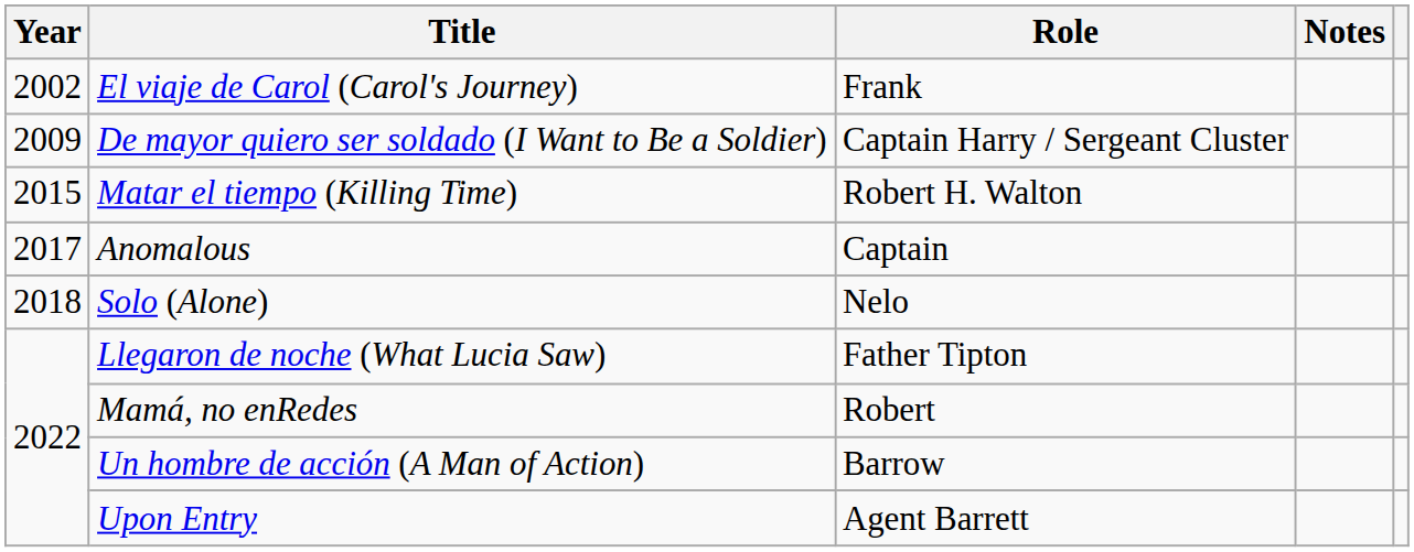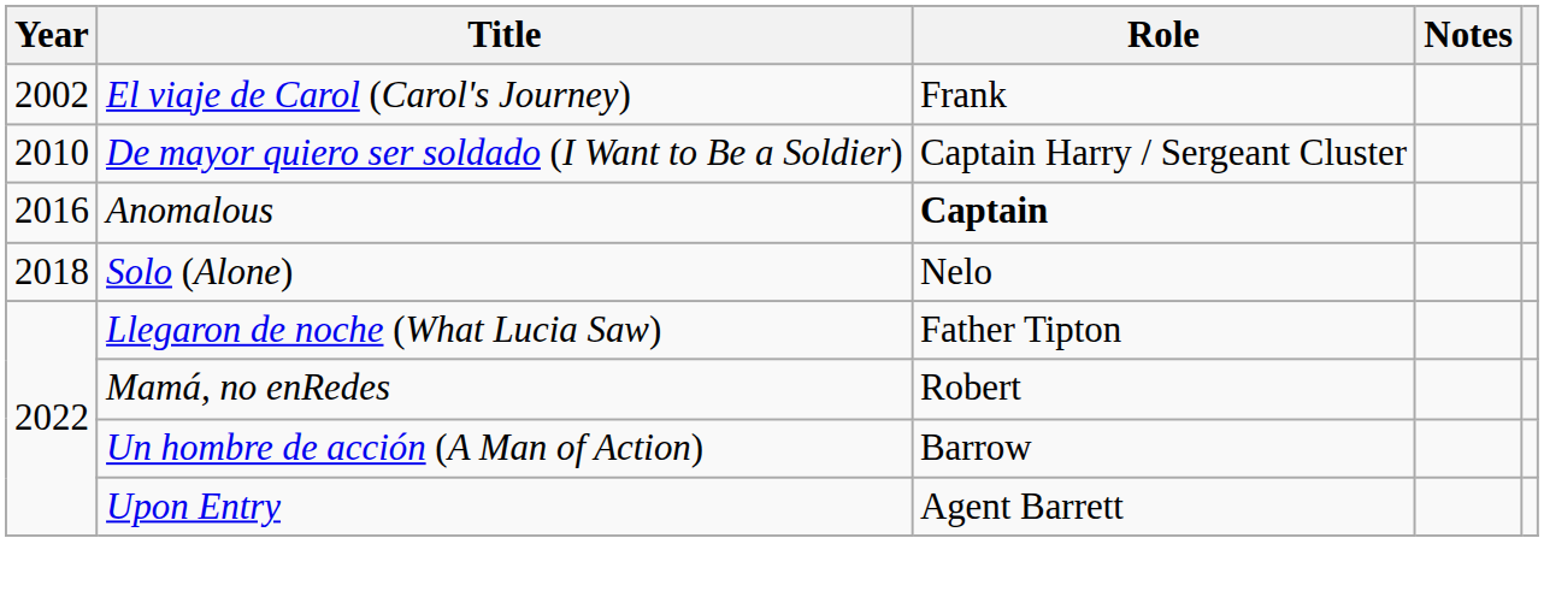 <table class="wikitable sortable">
 <tr>
 <th>Year</th>
 <th>Title</th>
 <th>Role</th>
 <th class="unsortable">Notes</th>
 <th></th>
 </tr>
 <tr>
 <td align = "center">2002</td>
 <td><em><a href='#'>El viaje de Carol</a></em> (<em>Carol's Journey</em>)</td>
 <td>Frank</td>
 <td></td>
 <td align = "center"></td>
 </tr>
 <tr>
-<td align = "center">2009</td>
+<td align = "center">2010</td>
 <td><em><a href='#'>De mayor quiero ser soldado</a></em> (<em>I Want to Be a Soldier</em>)</td>
 <td>Captain Harry / Sergeant Cluster</td>
 <td></td>
 <td align = "center"></td>
 </tr>
 <tr>
-<td align = "center">2015</td>
-<td><em><a href='#'>Matar el tiempo</a></em> (<em>Killing Time</em>)</td>
-<td>Robert H. Walton</td>
-<td></td>
-<td align = "center"></td>
-</tr>
-<tr>
-<td align = "center">2017</td>
+<td align = "center">2016</td>
 <td><em>Anomalous</em></td>
-<td>Captain</td>
+<td><strong>Captain</strong></td>
 <td></td>
 <td align = "center"></td>
 </tr>
 <tr>
 <td align = "center">2018</td>
 <td><em><a href='#'>Solo</a></em> (<em>Alone</em>)</td>
 <td>Nelo</td>
 <td></td>
 <td align = "center"></td>
 </tr>
 <tr>
 <td rowspan = "4" align = "center">2022</td>
 <td><em><a href='#'>Llegaron de noche</a></em> (<em>What Lucia Saw</em>)</td>
 <td>Father Tipton</td>
 <td></td>
 <td align = "center"></td>
 </tr>
 <tr>
 <td><em>Mamá, no enRedes</em></td>
 <td>Robert</td>
 <td></td>
 <td align = "center"></td>
 </tr>
 <tr>
 <td><em><a href='#'>Un hombre de acción</a></em> (<em>A Man of Action</em>)</td>
 <td>Barrow</td>
 <td></td>
 <td align = "center"></td>
 </tr>
 <tr>
 <td><em><a href='#'>Upon Entry</a></em></td>
 <td>Agent Barrett</td>
 <td></td>
 <td align = "center"></td>
 </tr>
 </table>
